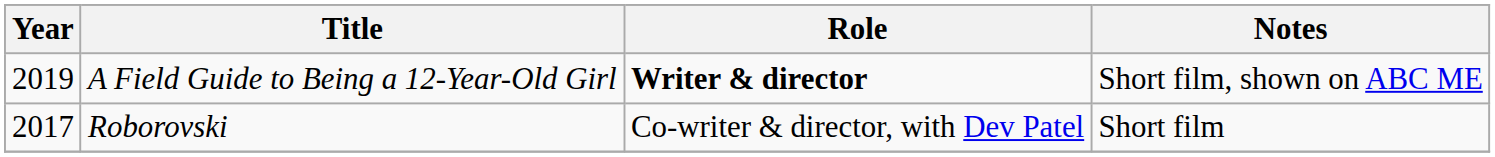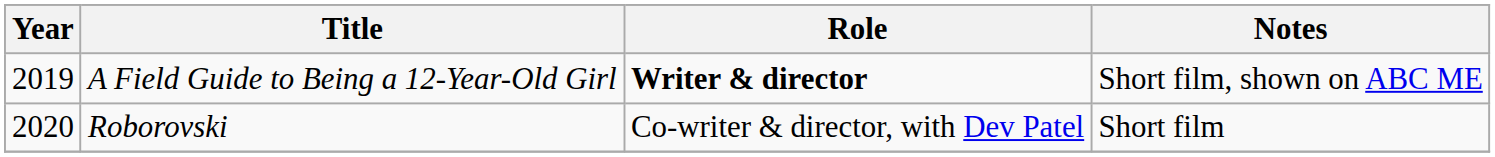 <table class="wikitable">
 <tr>
 <th>Year</th>
 <th>Title</th>
 <th>Role</th>
 <th class="wikitable">Notes</th>
 </tr>
 <tr>
 <td>2019</td>
 <td><em>A Field Guide to Being a 12-Year-Old Girl</em></td>
 <td><strong>Writer & director</strong></td>
 <td>Short film, shown on <a href='#'>ABC ME</a></td>
 </tr>
 <tr>
-<td>2017</td>
+<td>2020</td>
 <td><em>Roborovski</em></td>
 <td>Co-writer & director, with <a href='#'>Dev Patel</a></td>
 <td>Short film</td>
 </tr>
 <tr>
 </tr>
 </table>
